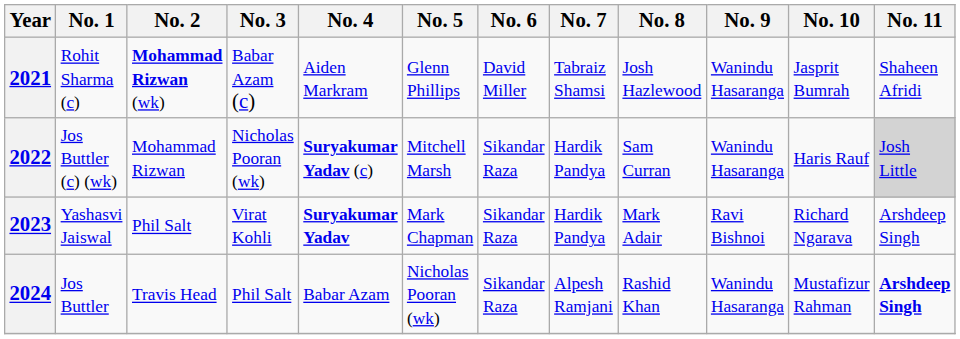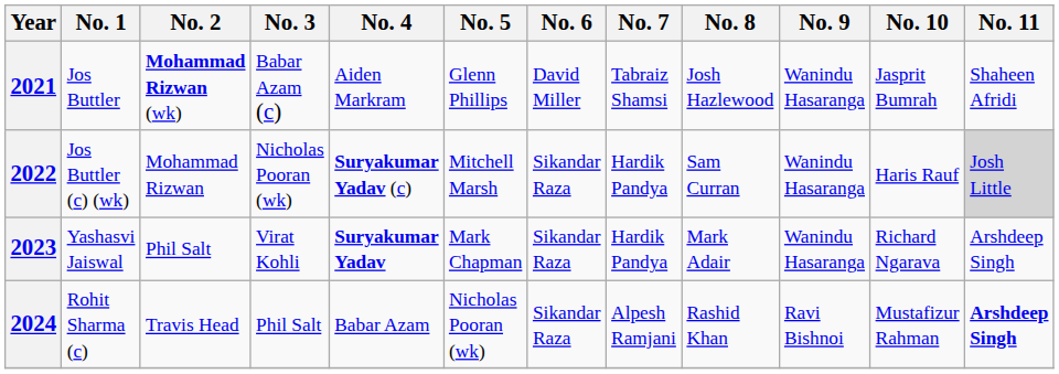 <table class="wikitable">
 <tr>
 <th>Year</th>
 <th>No. 1</th>
 <th>No. 2</th>
 <th>No. 3</th>
 <th>No. 4</th>
 <th>No. 5</th>
 <th>No. 6</th>
 <th>No. 7</th>
 <th>No. 8</th>
 <th>No. 9</th>
 <th>No. 10</th>
 <th>No. 11</th>
 </tr>
 <tr>
 <th><a href='#'>2021</a></th>
-<td><small> <a href='#'>Rohit Sharma</a> (<a href='#'>c</a>)</small></td>
+<td><small> <a href='#'>Jos Buttler</a></small></td>
 <td><small> <a href='#'><strong>Mohammad Rizwan</strong></a> (<a href='#'>wk</a>)</small></td>
 <td><small> <a href='#'>Babar Azam</a></small> (<a href='#'>c</a>)</td>
 <td><small> <a href='#'>Aiden Markram</a></small></td>
 <td><small> <a href='#'>Glenn Phillips</a></small></td>
 <td><small> <a href='#'>David Miller</a></small></td>
 <td><small> <a href='#'>Tabraiz Shamsi</a></small></td>
 <td><small> <a href='#'>Josh Hazlewood</a></small></td>
 <td><small> <a href='#'>Wanindu Hasaranga</a></small></td>
 <td><small> <a href='#'>Jasprit Bumrah</a></small></td>
 <td><small> <a href='#'>Shaheen Afridi</a></small></td>
 </tr>
 <tr>
 <th><a href='#'>2022</a></th>
 <td><small> <a href='#'>Jos Buttler</a> (<a href='#'>c</a>) (<a href='#'>wk</a>)</small></td>
 <td><small> <a href='#'>Mohammad Rizwan</a></small></td>
 <td><small> <a href='#'>Nicholas Pooran</a> (<a href='#'>wk</a>)</small></td>
 <td><small> <strong><a href='#'>Suryakumar Yadav</a></strong> (<a href='#'>c</a>)</small></td>
 <td><small> <a href='#'>Mitchell Marsh</a></small></td>
 <td><small> <a href='#'>Sikandar Raza</a></small></td>
 <td><small> <a href='#'>Hardik Pandya</a></small></td>
 <td><small> <a href='#'>Sam Curran</a></small></td>
 <td><small> <a href='#'>Wanindu Hasaranga</a></small></td>
 <td><small> <a href='#'>Haris Rauf</a></small></td>
 <td style="background: lightgrey;"><small> <a href='#'>Josh Little</a></small></td>
 </tr>
 <tr>
 <th><a href='#'>2023</a></th>
 <td><small> <a href='#'>Yashasvi Jaiswal</a></small></td>
 <td><small> <a href='#'>Phil Salt</a></small></td>
 <td><small> <a href='#'>Virat Kohli</a></small></td>
 <td><small> <strong><a href='#'>Suryakumar Yadav</a></strong></small></td>
 <td><small> <a href='#'>Mark Chapman</a></small></td>
 <td><small> <a href='#'>Sikandar Raza</a></small></td>
 <td><small> <a href='#'>Hardik Pandya</a></small></td>
 <td><small> <a href='#'>Mark Adair</a></small></td>
-<td><small> <a href='#'>Ravi Bishnoi</a></small></td>
+<td><small> <a href='#'>Wanindu Hasaranga</a></small></td>
 <td><small> <a href='#'>Richard Ngarava</a></small></td>
 <td><small> <a href='#'>Arshdeep Singh</a></small></td>
 </tr>
 <tr>
 <th><a href='#'>2024</a></th>
-<td><small> <a href='#'>Jos Buttler</a></small></td>
+<td><small> <a href='#'>Rohit Sharma</a> (<a href='#'>c</a>)</small></td>
 <td><small> <a href='#'>Travis Head</a></small></td>
 <td><small> <a href='#'>Phil Salt</a></small></td>
 <td><small> <a href='#'>Babar Azam</a></small></td>
 <td><small> <a href='#'>Nicholas Pooran</a> (<a href='#'>wk</a>)</small></td>
 <td><small> <a href='#'>Sikandar Raza</a></small></td>
 <td><small> <a href='#'>Alpesh Ramjani</a></small></td>
 <td><small> <a href='#'>Rashid Khan</a></small></td>
-<td><small> <a href='#'>Wanindu Hasaranga</a></small></td>
+<td><small> <a href='#'>Ravi Bishnoi</a></small></td>
 <td><small> <a href='#'>Mustafizur Rahman</a></small></td>
 <td><small> <strong><a href='#'>Arshdeep Singh</a></strong></small></td>
 </tr>
 <tr>
 </tr>
 </table>
